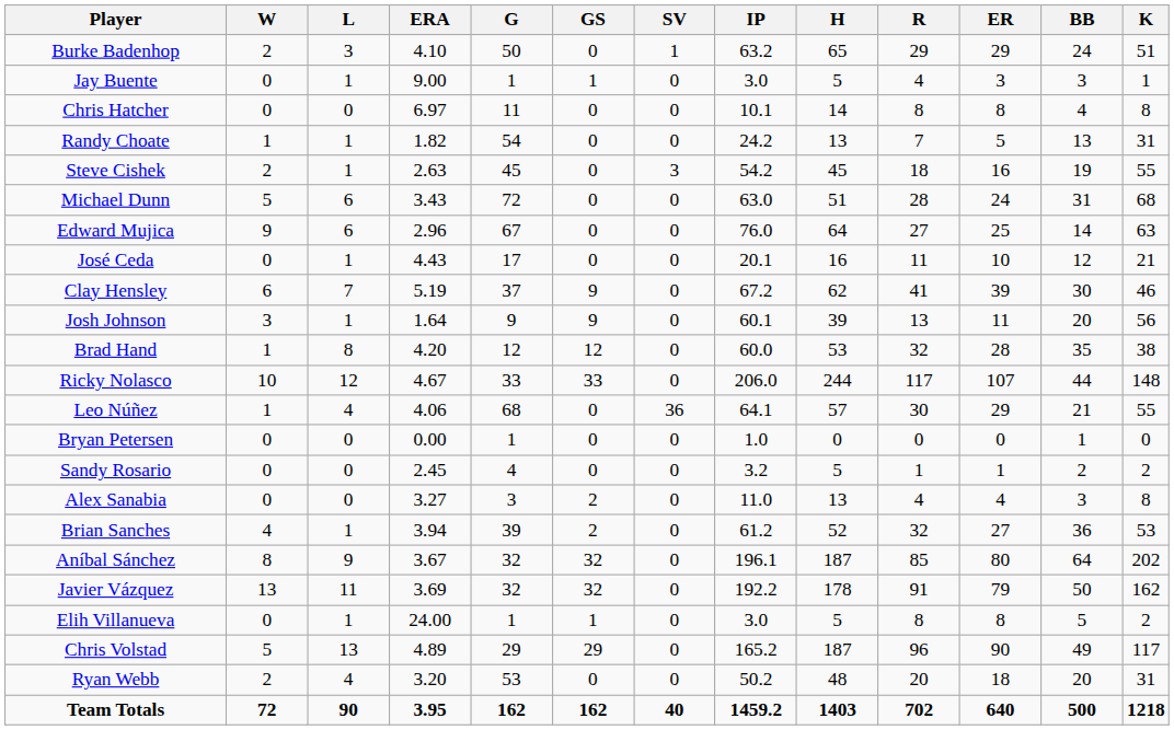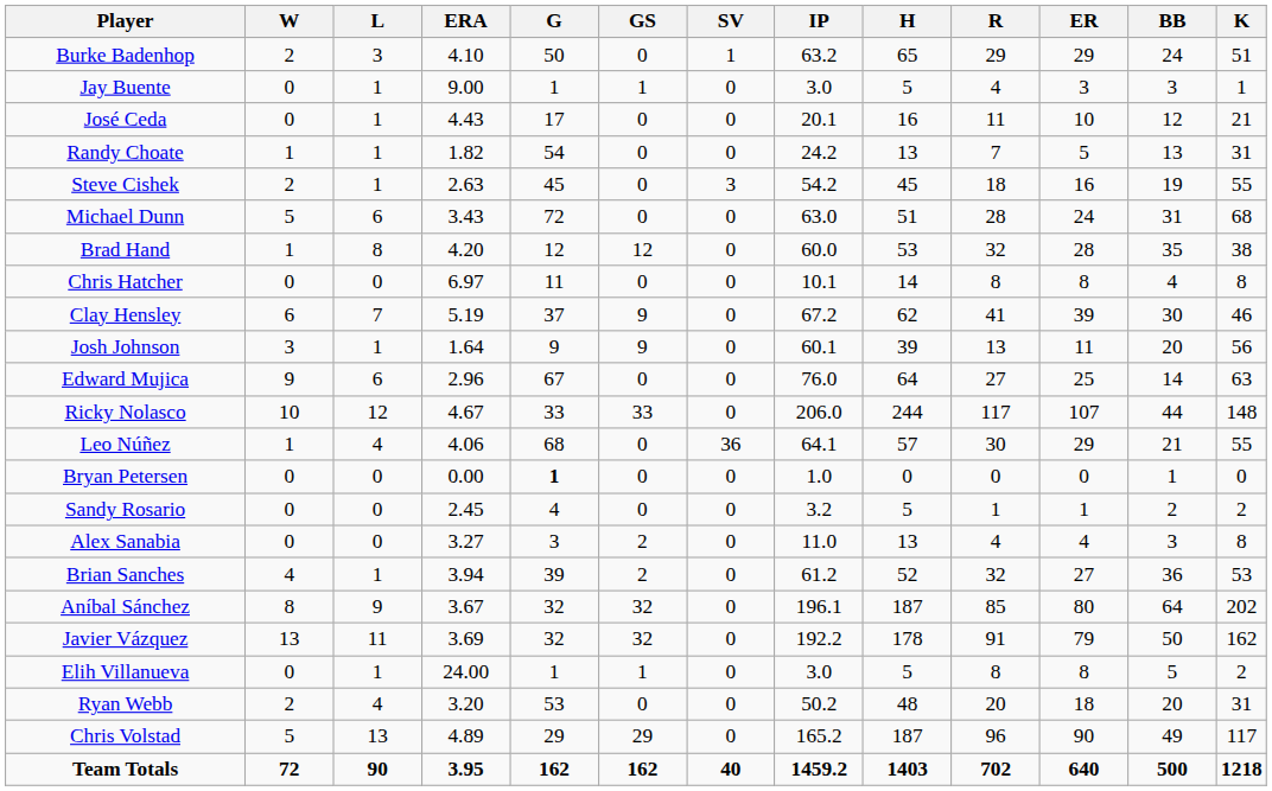 <table class="wikitable sortable">
 <tr>
 <th bgcolor="#DDDDFF" width="19%">Player</th>
 <th bgcolor="#DDDDFF" width="7%">W</th>
 <th bgcolor="#DDDDFF" width="7%">L</th>
 <th bgcolor="#DDDDFF" width="7%">ERA</th>
 <th bgcolor="#DDDDFF" width="7%">G</th>
 <th bgcolor="#DDDDFF" width="7%">GS</th>
 <th bgcolor="#DDDDFF" width="7%">SV</th>
 <th bgcolor="#DDDDFF" width="7%">IP</th>
 <th bgcolor="#DDDDFF" width="7%">H</th>
 <th bgcolor="#DDDDFF" width="7%">R</th>
 <th bgcolor="#DDDDFF" width="7%">ER</th>
 <th bgcolor="#DDDDFF" width="7%">BB</th>
 <th bgcolor="#DDDDFF" width="7%">K</th>
 </tr>
 <tr align=center>
 <td><a href='#'>Burke Badenhop</a></td>
 <td>2</td>
 <td>3</td>
 <td>4.10</td>
 <td>50</td>
 <td>0</td>
 <td>1</td>
 <td>63.2</td>
 <td>65</td>
 <td>29</td>
 <td>29</td>
 <td>24</td>
 <td>51</td>
 </tr>
 <tr align=center>
 <td><a href='#'>Jay Buente</a></td>
 <td>0</td>
 <td>1</td>
 <td>9.00</td>
 <td>1</td>
 <td>1</td>
 <td>0</td>
 <td>3.0</td>
 <td>5</td>
 <td>4</td>
 <td>3</td>
 <td>3</td>
 <td>1</td>
 </tr>
 <tr align=center>
-<td><a href='#'>Chris Hatcher</a></td>
+<td><a href='#'>José Ceda</a></td>
+<td>0</td>
+<td>1</td>
+<td>4.43</td>
+<td>17</td>
 <td>0</td>
 <td>0</td>
-<td>6.97</td>
+<td>20.1</td>
+<td>16</td>
 <td>11</td>
-<td>0</td>
-<td>0</td>
-<td>10.1</td>
-<td>14</td>
-<td>8</td>
-<td>8</td>
-<td>4</td>
-<td>8</td>
+<td>10</td>
+<td>12</td>
+<td>21</td>
 </tr>
 <tr align=center>
 <td><a href='#'>Randy Choate</a></td>
 <td>1</td>
 <td>1</td>
 <td>1.82</td>
 <td>54</td>
 <td>0</td>
 <td>0</td>
 <td>24.2</td>
 <td>13</td>
 <td>7</td>
 <td>5</td>
 <td>13</td>
 <td>31</td>
 </tr>
 <tr align=center>
 <td><a href='#'>Steve Cishek</a></td>
 <td>2</td>
 <td>1</td>
 <td>2.63</td>
 <td>45</td>
 <td>0</td>
 <td>3</td>
 <td>54.2</td>
 <td>45</td>
 <td>18</td>
 <td>16</td>
 <td>19</td>
 <td>55</td>
 </tr>
 <tr align=center>
 <td><a href='#'>Michael Dunn</a></td>
 <td>5</td>
 <td>6</td>
 <td>3.43</td>
 <td>72</td>
 <td>0</td>
 <td>0</td>
 <td>63.0</td>
 <td>51</td>
 <td>28</td>
 <td>24</td>
 <td>31</td>
 <td>68</td>
 </tr>
 <tr align=center>
-<td><a href='#'>Edward Mujica</a></td>
-<td>9</td>
-<td>6</td>
-<td>2.96</td>
-<td>67</td>
+<td><a href='#'>Brad Hand</a></td>
+<td>1</td>
+<td>8</td>
+<td>4.20</td>
+<td>12</td>
+<td>12</td>
+<td>0</td>
+<td>60.0</td>
+<td>53</td>
+<td>32</td>
+<td>28</td>
+<td>35</td>
+<td>38</td>
+</tr>
+<tr align=center>
+<td><a href='#'>Chris Hatcher</a></td>
 <td>0</td>
 <td>0</td>
-<td>76.0</td>
-<td>64</td>
-<td>27</td>
-<td>25</td>
-<td>14</td>
-<td>63</td>
-</tr>
-<tr align=center>
-<td><a href='#'>José Ceda</a></td>
-<td>0</td>
-<td>1</td>
-<td>4.43</td>
-<td>17</td>
+<td>6.97</td>
+<td>11</td>
 <td>0</td>
 <td>0</td>
-<td>20.1</td>
-<td>16</td>
-<td>11</td>
-<td>10</td>
-<td>12</td>
-<td>21</td>
+<td>10.1</td>
+<td>14</td>
+<td>8</td>
+<td>8</td>
+<td>4</td>
+<td>8</td>
 </tr>
 <tr align=center>
 <td><a href='#'>Clay Hensley</a></td>
 <td>6</td>
 <td>7</td>
 <td>5.19</td>
 <td>37</td>
 <td>9</td>
 <td>0</td>
 <td>67.2</td>
 <td>62</td>
 <td>41</td>
 <td>39</td>
 <td>30</td>
 <td>46</td>
 </tr>
 <tr align=center>
 <td><a href='#'>Josh Johnson</a></td>
 <td>3</td>
 <td>1</td>
 <td>1.64</td>
 <td>9</td>
 <td>9</td>
 <td>0</td>
 <td>60.1</td>
 <td>39</td>
 <td>13</td>
 <td>11</td>
 <td>20</td>
 <td>56</td>
 </tr>
 <tr align=center>
-<td><a href='#'>Brad Hand</a></td>
-<td>1</td>
-<td>8</td>
-<td>4.20</td>
-<td>12</td>
-<td>12</td>
+<td><a href='#'>Edward Mujica</a></td>
+<td>9</td>
+<td>6</td>
+<td>2.96</td>
+<td>67</td>
 <td>0</td>
-<td>60.0</td>
-<td>53</td>
-<td>32</td>
-<td>28</td>
-<td>35</td>
-<td>38</td>
+<td>0</td>
+<td>76.0</td>
+<td>64</td>
+<td>27</td>
+<td>25</td>
+<td>14</td>
+<td>63</td>
 </tr>
 <tr align=center>
 <td><a href='#'>Ricky Nolasco</a></td>
 <td>10</td>
 <td>12</td>
 <td>4.67</td>
 <td>33</td>
 <td>33</td>
 <td>0</td>
 <td>206.0</td>
 <td>244</td>
 <td>117</td>
 <td>107</td>
 <td>44</td>
 <td>148</td>
 </tr>
 <tr align=center>
 <td><a href='#'>Leo Núñez</a></td>
 <td>1</td>
 <td>4</td>
 <td>4.06</td>
 <td>68</td>
 <td>0</td>
 <td>36</td>
 <td>64.1</td>
 <td>57</td>
 <td>30</td>
 <td>29</td>
 <td>21</td>
 <td>55</td>
 </tr>
 <tr align=center>
 <td><a href='#'>Bryan Petersen</a></td>
 <td>0</td>
 <td>0</td>
 <td>0.00</td>
-<td>1</td>
+<td><strong>1</strong></td>
 <td>0</td>
 <td>0</td>
 <td>1.0</td>
 <td>0</td>
 <td>0</td>
 <td>0</td>
 <td>1</td>
 <td>0</td>
 </tr>
 <tr align=center>
 <td><a href='#'>Sandy Rosario</a></td>
 <td>0</td>
 <td>0</td>
 <td>2.45</td>
 <td>4</td>
 <td>0</td>
 <td>0</td>
 <td>3.2</td>
 <td>5</td>
 <td>1</td>
 <td>1</td>
 <td>2</td>
 <td>2</td>
 </tr>
 <tr align=center>
 <td><a href='#'>Alex Sanabia</a></td>
 <td>0</td>
 <td>0</td>
 <td>3.27</td>
 <td>3</td>
 <td>2</td>
 <td>0</td>
 <td>11.0</td>
 <td>13</td>
 <td>4</td>
 <td>4</td>
 <td>3</td>
 <td>8</td>
 </tr>
 <tr align=center>
 <td><a href='#'>Brian Sanches</a></td>
 <td>4</td>
 <td>1</td>
 <td>3.94</td>
 <td>39</td>
 <td>2</td>
 <td>0</td>
 <td>61.2</td>
 <td>52</td>
 <td>32</td>
 <td>27</td>
 <td>36</td>
 <td>53</td>
 </tr>
 <tr align=center>
 <td><a href='#'>Aníbal Sánchez</a></td>
 <td>8</td>
 <td>9</td>
 <td>3.67</td>
 <td>32</td>
 <td>32</td>
 <td>0</td>
 <td>196.1</td>
 <td>187</td>
 <td>85</td>
 <td>80</td>
 <td>64</td>
 <td>202</td>
 </tr>
 <tr align=center>
 <td><a href='#'>Javier Vázquez</a></td>
 <td>13</td>
 <td>11</td>
 <td>3.69</td>
 <td>32</td>
 <td>32</td>
 <td>0</td>
 <td>192.2</td>
 <td>178</td>
 <td>91</td>
 <td>79</td>
 <td>50</td>
 <td>162</td>
 </tr>
 <tr align=center>
 <td><a href='#'>Elih Villanueva</a></td>
 <td>0</td>
 <td>1</td>
 <td>24.00</td>
 <td>1</td>
 <td>1</td>
 <td>0</td>
 <td>3.0</td>
 <td>5</td>
 <td>8</td>
 <td>8</td>
 <td>5</td>
 <td>2</td>
 </tr>
 <tr align=center>
+<td><a href='#'>Ryan Webb</a></td>
+<td>2</td>
+<td>4</td>
+<td>3.20</td>
+<td>53</td>
+<td>0</td>
+<td>0</td>
+<td>50.2</td>
+<td>48</td>
+<td>20</td>
+<td>18</td>
+<td>20</td>
+<td>31</td>
+</tr>
+<tr align=center>
 <td><a href='#'>Chris Volstad</a></td>
 <td>5</td>
 <td>13</td>
 <td>4.89</td>
 <td>29</td>
 <td>29</td>
 <td>0</td>
 <td>165.2</td>
 <td>187</td>
 <td>96</td>
 <td>90</td>
 <td>49</td>
 <td>117</td>
-</tr>
-<tr align=center>
-<td><a href='#'>Ryan Webb</a></td>
-<td>2</td>
-<td>4</td>
-<td>3.20</td>
-<td>53</td>
-<td>0</td>
-<td>0</td>
-<td>50.2</td>
-<td>48</td>
-<td>20</td>
-<td>18</td>
-<td>20</td>
-<td>31</td>
 </tr>
 <tr align=center>
 <td><strong>Team Totals</strong></td>
 <td><strong>72</strong></td>
 <td><strong>90</strong></td>
 <td><strong>3.95</strong></td>
 <td><strong>162</strong></td>
 <td><strong>162</strong></td>
 <td><strong>40</strong></td>
 <td><strong>1459.2</strong></td>
 <td><strong>1403</strong></td>
 <td><strong>702</strong></td>
 <td><strong>640</strong></td>
 <td><strong>500</strong></td>
 <td><strong>1218</strong></td>
 </tr>
 </table>
